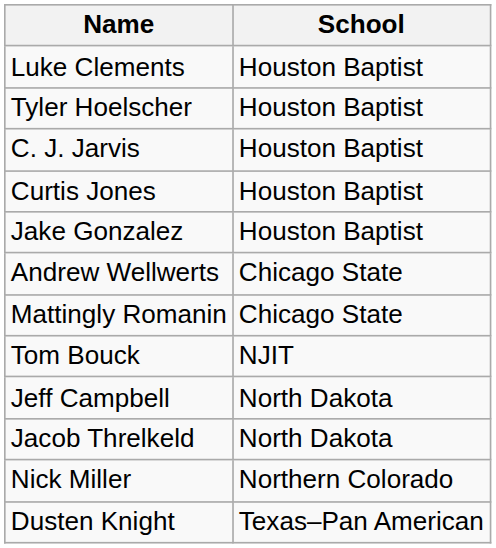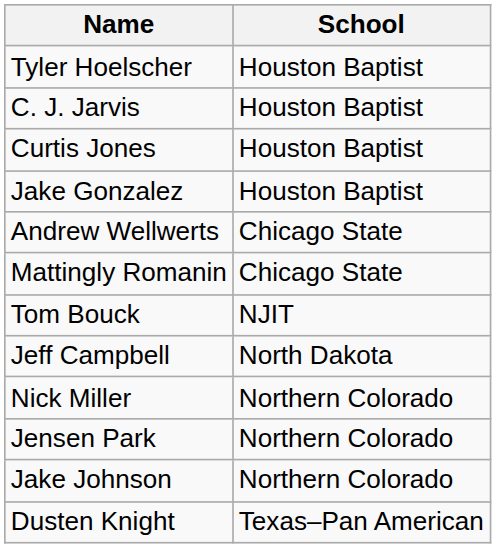 <table class=wikitable>
 <tr>
 <th>Name</th>
 <th>School</th>
-</tr>
-<tr>
-<td>Luke Clements</td>
-<td>Houston Baptist</td>
 </tr>
 <tr>
 <td>Tyler Hoelscher</td>
 <td>Houston Baptist</td>
 </tr>
 <tr>
 <td>C. J. Jarvis</td>
 <td>Houston Baptist</td>
 </tr>
 <tr>
 <td>Curtis Jones</td>
 <td>Houston Baptist</td>
 </tr>
 <tr>
 <td>Jake Gonzalez</td>
 <td>Houston Baptist</td>
 </tr>
 <tr>
 <td>Andrew Wellwerts</td>
 <td>Chicago State</td>
 </tr>
 <tr>
 <td>Mattingly Romanin</td>
 <td>Chicago State</td>
 </tr>
 <tr>
 <td>Tom Bouck</td>
 <td>NJIT</td>
 </tr>
 <tr>
 <td>Jeff Campbell</td>
 <td>North Dakota</td>
 </tr>
 <tr>
-<td>Jacob Threlkeld</td>
-<td>North Dakota</td>
+<td>Nick Miller</td>
+<td>Northern Colorado</td>
 </tr>
 <tr>
-<td>Nick Miller</td>
+<td>Jensen Park</td>
+<td>Northern Colorado</td>
+</tr>
+<tr>
+<td>Jake Johnson</td>
 <td>Northern Colorado</td>
 </tr>
 <tr>
 <td>Dusten Knight</td>
 <td>Texas–Pan American</td>
 </tr>
 </table>
